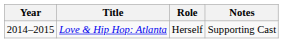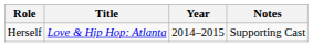 <table class="wikitable sortable">
 <tr>
+<th>Role</th>
+<th>Title</th>
 <th>Year</th>
-<th>Title</th>
-<th>Role</th>
 <th>Notes</th>
 </tr>
 <tr>
+<td>Herself</td>
+<td><em><a href='#'>Love & Hip Hop: Atlanta</a></em></td>
 <td>2014–2015</td>
-<td><em><a href='#'>Love & Hip Hop: Atlanta</a></em></td>
-<td>Herself</td>
 <td>Supporting Cast</td>
 </tr>
 </table>
